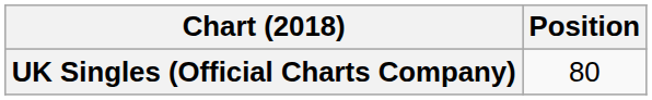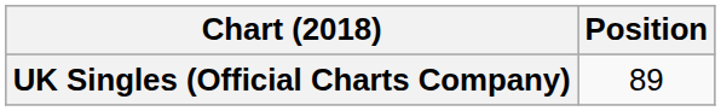 <table class="wikitable plainrowheaders" style="text-align:center">
 <tr>
 <th scope="col">Chart (2018)</th>
 <th scope="col">Position</th>
 </tr>
 <tr>
 <th scope="row">UK Singles (Official Charts Company)</th>
-<td>80</td>
+<td>89</td>
 </tr>
 </table>
